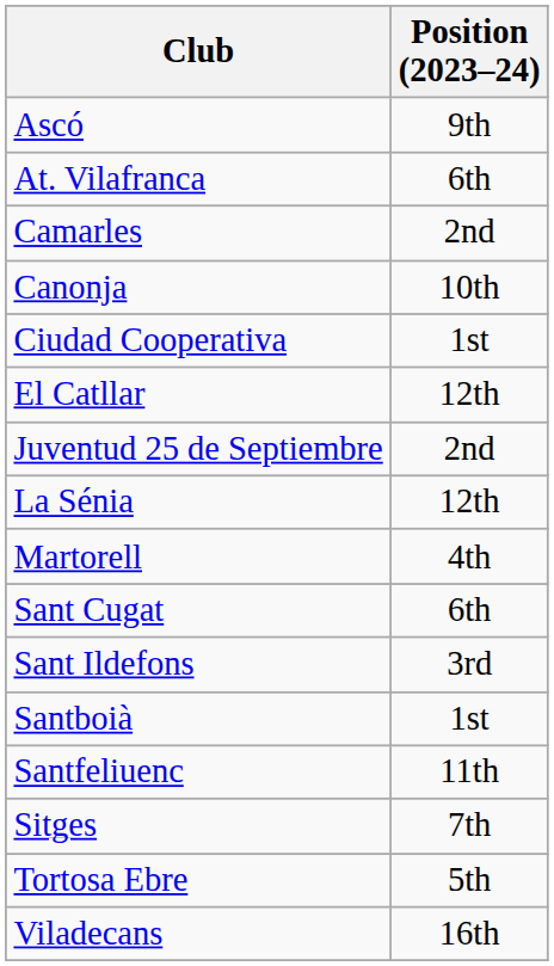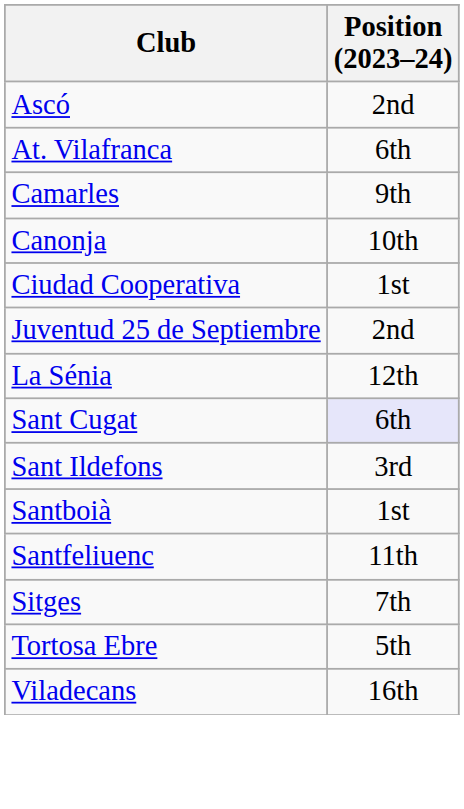 <table class="wikitable sortable" style="text-align:center">
 <tr>
 <th>Club</th>
 <th>Position<br>(2023–24)</th>
 </tr>
 <tr>
 <td align="left"><a href='#'>Ascó</a></td>
-<td>9th</td>
+<td>2nd </td>
 </tr>
 <tr>
 <td align="left"><a href='#'>At. Vilafranca</a></td>
 <td>6th</td>
 </tr>
 <tr>
 <td align="left"><a href='#'>Camarles</a></td>
-<td>2nd </td>
+<td>9th</td>
 </tr>
 <tr>
 <td align="left"><a href='#'>Canonja</a></td>
 <td>10th</td>
 </tr>
 <tr>
 <td align="left"><a href='#'>Ciudad Cooperativa</a></td>
 <td>1st </td>
 </tr>
 <tr>
-<td align="left"><a href='#'>El Catllar</a></td>
-<td>12th</td>
-</tr>
-<tr>
 <td align="left"><a href='#'>Juventud 25 de Septiembre</a></td>
 <td>2nd </td>
 </tr>
 <tr>
 <td align="left"><a href='#'>La Sénia</a></td>
 <td>12th </td>
 </tr>
 <tr>
-<td align="left"><a href='#'>Martorell</a></td>
-<td>4th</td>
-</tr>
-<tr>
 <td align="left"><a href='#'>Sant Cugat</a></td>
-<td>6th </td>
+<td style="background: lavender;">6th </td>
 </tr>
 <tr>
 <td align="left"><a href='#'>Sant Ildefons</a></td>
 <td>3rd</td>
 </tr>
 <tr>
 <td align="left"><a href='#'>Santboià</a></td>
 <td>1st </td>
 </tr>
 <tr>
 <td align="left"><a href='#'>Santfeliuenc</a></td>
 <td>11th</td>
 </tr>
 <tr>
 <td align="left"><a href='#'>Sitges</a></td>
 <td>7th</td>
 </tr>
 <tr>
 <td align="left"><a href='#'>Tortosa Ebre</a></td>
 <td>5th</td>
 </tr>
 <tr>
 <td align="left"><a href='#'>Viladecans</a></td>
 <td>16th </td>
 </tr>
 </table>
